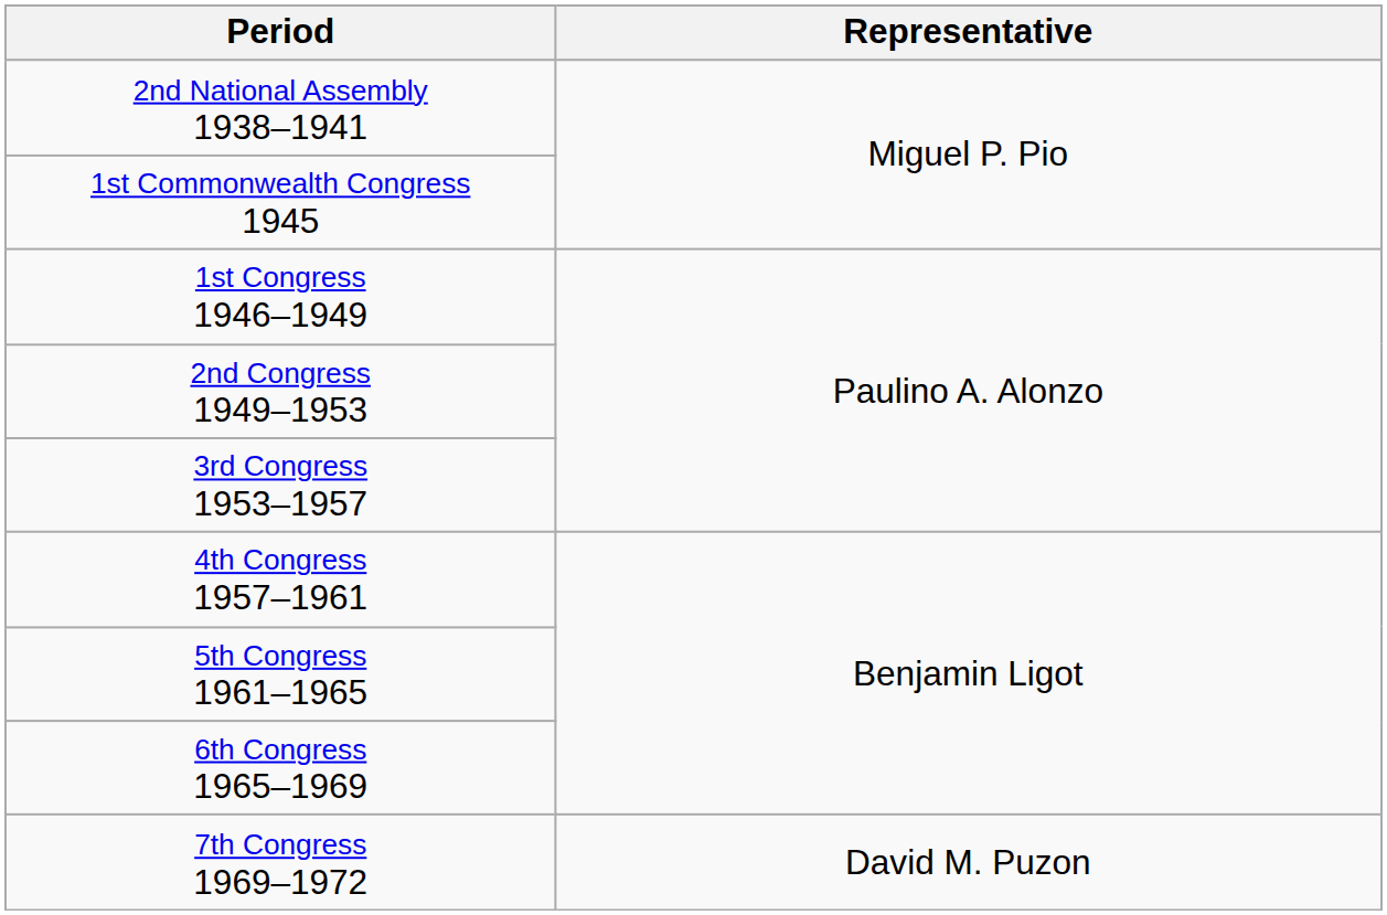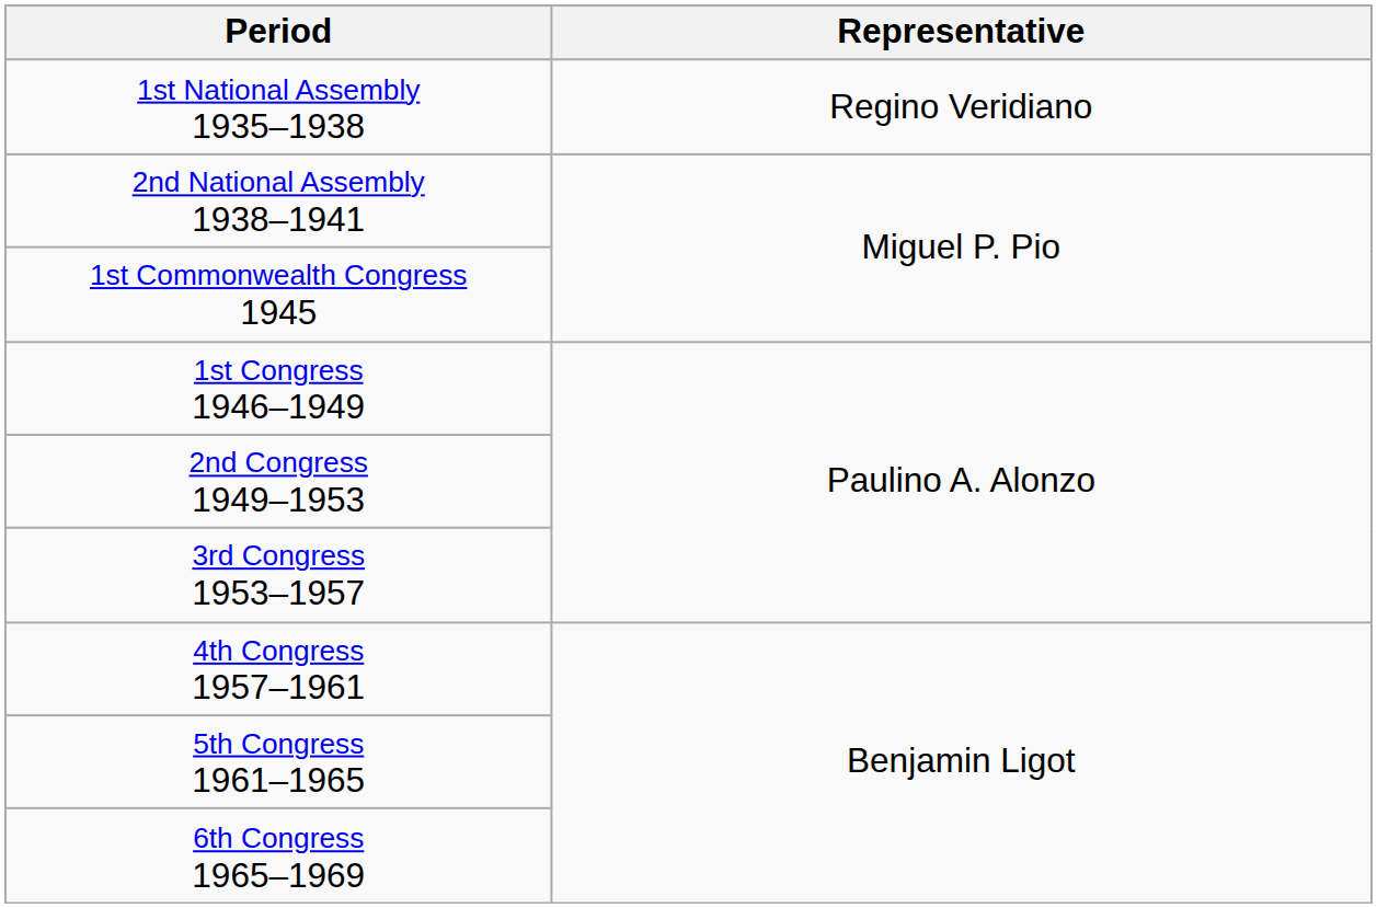 <table class="wikitable" style="text-align:center; width:40%;">
 <tr>
 <th width="40%">Period</th>
 <th>Representative</th>
+</tr>
+<tr>
+<td><small><a href='#'>1st National Assembly</a></small><br>1935–1938</td>
+<td>Regino Veridiano</td>
 </tr>
 <tr>
 <td><small><a href='#'>2nd National Assembly</a></small><br>1938–1941</td>
 <td rowspan="2">Miguel P. Pio</td>
 </tr>
 <tr>
 <td><small><a href='#'>1st Commonwealth Congress</a></small><br>1945</td>
 </tr>
 <tr>
 <td><small><a href='#'>1st Congress</a></small><br>1946–1949</td>
 <td rowspan="3">Paulino A. Alonzo</td>
 </tr>
 <tr>
 <td><small><a href='#'>2nd Congress</a></small><br>1949–1953</td>
 </tr>
 <tr>
 <td><small><a href='#'>3rd Congress</a></small><br>1953–1957</td>
 </tr>
 <tr>
 <td><small><a href='#'>4th Congress</a></small><br>1957–1961</td>
 <td rowspan="3">Benjamin Ligot</td>
 </tr>
 <tr>
 <td><small><a href='#'>5th Congress</a></small><br>1961–1965</td>
 </tr>
 <tr>
 <td><small><a href='#'>6th Congress</a></small><br>1965–1969</td>
 </tr>
-<tr>
-<td><small><a href='#'>7th Congress</a></small><br>1969–1972</td>
-<td>David M. Puzon</td>
-</tr>
 </table>
